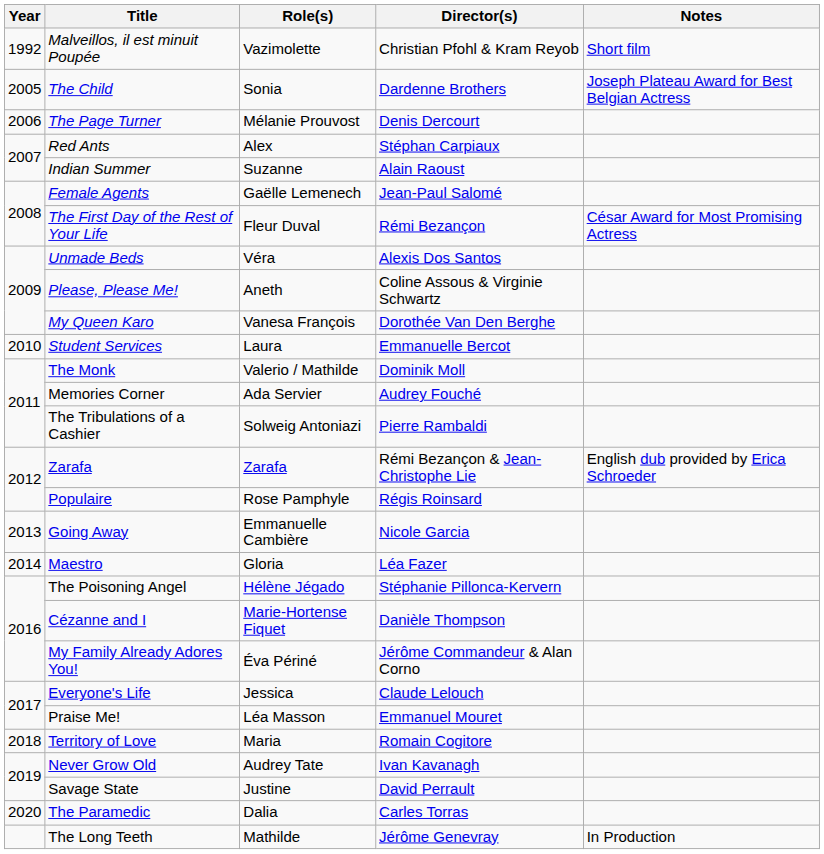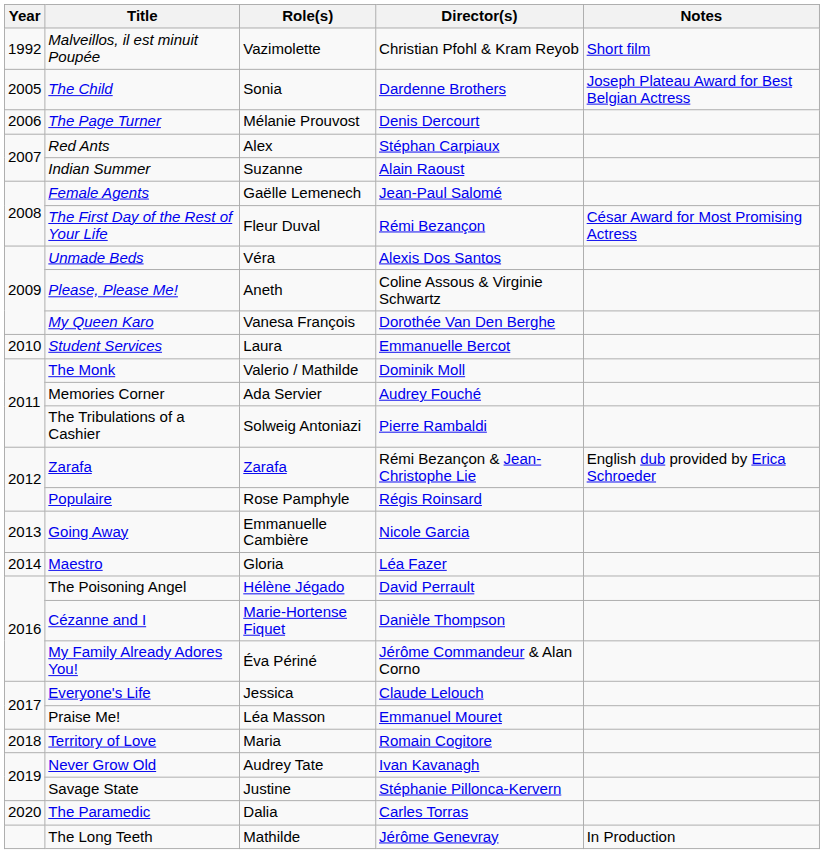 <table class="wikitable sortable">
 <tr>
 <th>Year</th>
 <th>Title</th>
 <th>Role(s)</th>
 <th>Director(s)</th>
 <th class="unsortable">Notes</th>
 </tr>
 <tr>
 <td>1992</td>
 <td><em>Malveillos, il est minuit Poupée</em></td>
 <td>Vazimolette</td>
 <td>Christian Pfohl & Kram Reyob</td>
 <td><a href='#'>Short film</a></td>
 </tr>
 <tr>
 <td>2005</td>
 <td><em><a href='#'>The Child</a></em></td>
 <td>Sonia</td>
 <td><a href='#'>Dardenne Brothers</a></td>
 <td><a href='#'>Joseph Plateau Award for Best Belgian Actress</a></td>
 </tr>
 <tr>
 <td>2006</td>
 <td><em><a href='#'>The Page Turner</a></em></td>
 <td>Mélanie Prouvost</td>
 <td><a href='#'>Denis Dercourt</a></td>
 <td></td>
 </tr>
 <tr>
 <td rowspan=2>2007</td>
 <td><em>Red Ants</em></td>
 <td>Alex</td>
 <td><a href='#'>Stéphan Carpiaux</a></td>
 <td></td>
 </tr>
 <tr>
 <td><em>Indian Summer</em></td>
 <td>Suzanne</td>
 <td><a href='#'>Alain Raoust</a></td>
 <td></td>
 </tr>
 <tr>
 <td rowspan=2>2008</td>
 <td><em><a href='#'>Female Agents</a></em></td>
 <td>Gaëlle Lemenech</td>
 <td><a href='#'>Jean-Paul Salomé</a></td>
 <td></td>
 </tr>
 <tr>
 <td><em><a href='#'>The First Day of the Rest of Your Life</a></em></td>
 <td>Fleur Duval</td>
 <td><a href='#'>Rémi Bezançon</a></td>
 <td><a href='#'>César Award for Most Promising Actress</a></td>
 </tr>
 <tr>
 <td rowspan=3>2009</td>
 <td><em><a href='#'>Unmade Beds</a></em></td>
 <td>Véra</td>
 <td><a href='#'>Alexis Dos Santos</a></td>
 <td></td>
 </tr>
 <tr>
 <td><em><a href='#'>Please, Please Me!</a></em></td>
 <td>Aneth</td>
 <td>Coline Assous & Virginie Schwartz</td>
 <td></td>
 </tr>
 <tr>
 <td><em><a href='#'>My Queen Karo</a></em></td>
 <td>Vanesa François</td>
 <td><a href='#'>Dorothée Van Den Berghe</a></td>
 <td></td>
 </tr>
 <tr>
 <td>2010</td>
 <td><em><a href='#'>Student Services</a></td>
 <td>Laura</td>
 <td><a href='#'>Emmanuelle Bercot</a></td>
 <td></td>
 </tr>
 <tr>
 <td rowspan=3>2011</td>
 <td></em><a href='#'>The Monk</a><em></td>
 <td>Valerio / Mathilde</td>
 <td><a href='#'>Dominik Moll</a></td>
 <td></td>
 </tr>
 <tr>
 <td></em>Memories Corner<em></td>
 <td>Ada Servier</td>
 <td><a href='#'>Audrey Fouché</a></td>
 <td></td>
 </tr>
 <tr>
 <td></em>The Tribulations of a Cashier<em></td>
 <td>Solweig Antoniazi</td>
 <td><a href='#'>Pierre Rambaldi</a></td>
 <td></td>
 </tr>
 <tr>
 <td rowspan=2>2012</td>
 <td></em><a href='#'>Zarafa</a><em></td>
 <td><a href='#'>Zarafa</a></td>
 <td>Rémi Bezançon & <a href='#'>Jean-Christophe Lie</a></td>
 <td>English <a href='#'>dub</a> provided by <a href='#'>Erica Schroeder</a></td>
 </tr>
 <tr>
 <td></em><a href='#'>Populaire</a><em></td>
 <td>Rose Pamphyle</td>
 <td><a href='#'>Régis Roinsard</a></td>
 <td></td>
 </tr>
 <tr>
 <td>2013</td>
 <td></em><a href='#'>Going Away</a><em></td>
 <td>Emmanuelle Cambière</td>
 <td><a href='#'>Nicole Garcia</a></td>
 <td></td>
 </tr>
 <tr>
 <td>2014</td>
 <td></em><a href='#'>Maestro</a><em></td>
 <td>Gloria</td>
 <td><a href='#'>Léa Fazer</a></td>
 <td></td>
 </tr>
 <tr>
 <td rowspan=3>2016</td>
 <td></em>The Poisoning Angel<em></td>
 <td><a href='#'>Hélène Jégado</a></td>
-<td><a href='#'>Stéphanie Pillonca-Kervern</a></td>
+<td><a href='#'>David Perrault</a></td>
 <td></td>
 </tr>
 <tr>
 <td></em><a href='#'>Cézanne and I</a><em></td>
 <td><a href='#'>Marie-Hortense Fiquet</a></td>
 <td><a href='#'>Danièle Thompson</a></td>
 <td></td>
 </tr>
 <tr>
 <td></em><a href='#'>My Family Already Adores You!</a><em></td>
 <td>Éva Périné</td>
 <td><a href='#'>Jérôme Commandeur</a> & Alan Corno</td>
 <td></td>
 </tr>
 <tr>
 <td rowspan=2>2017</td>
 <td></em><a href='#'>Everyone's Life</a><em></td>
 <td>Jessica</td>
 <td><a href='#'>Claude Lelouch</a></td>
 <td></td>
 </tr>
 <tr>
 <td></em>Praise Me!<em></td>
 <td>Léa Masson</td>
 <td><a href='#'>Emmanuel Mouret</a></td>
 <td></td>
 </tr>
 <tr>
 <td>2018</td>
 <td></em><a href='#'>Territory of Love</a><em></td>
 <td>Maria</td>
 <td><a href='#'>Romain Cogitore</a></td>
 <td></td>
 </tr>
 <tr>
 <td rowspan=2>2019</td>
 <td></em><a href='#'>Never Grow Old</a><em></td>
 <td>Audrey Tate</td>
 <td><a href='#'>Ivan Kavanagh</a></td>
 <td></td>
 </tr>
 <tr>
 <td></em>Savage State<em></td>
 <td>Justine</td>
-<td><a href='#'>David Perrault</a></td>
+<td><a href='#'>Stéphanie Pillonca-Kervern</a></td>
 <td></td>
 </tr>
 <tr>
 <td>2020</td>
 <td></em><a href='#'>The Paramedic</a><em></td>
 <td>Dalia</td>
 <td><a href='#'>Carles Torras</a></td>
 <td></td>
 </tr>
 <tr>
 <td></td>
 <td></em>The Long Teeth<em></td>
 <td>Mathilde</td>
 <td><a href='#'>Jérôme Genevray</a></td>
 <td>In Production</td>
 </tr>
 </table>
